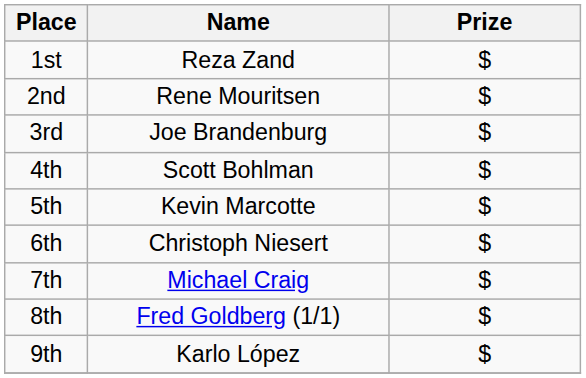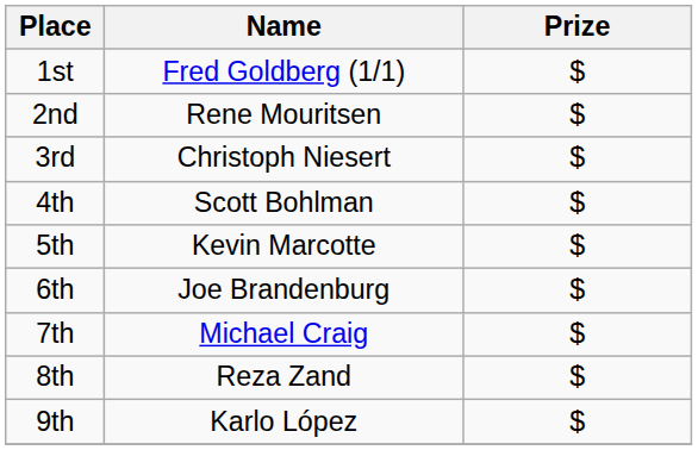 <table class="wikitable" style="text-align:center">
 <tr>
 <th width="50">Place</th>
 <th width="200">Name</th>
 <th width="125">Prize</th>
 </tr>
 <tr>
 <td>1st</td>
-<td>Reza Zand</td>
+<td><a href='#'>Fred Goldberg</a> (1/1)</td>
 <td>$</td>
 </tr>
 <tr>
 <td>2nd</td>
 <td>Rene Mouritsen</td>
 <td>$</td>
 </tr>
 <tr>
 <td>3rd</td>
-<td>Joe Brandenburg</td>
+<td>Christoph Niesert</td>
 <td>$</td>
 </tr>
 <tr>
 <td>4th</td>
 <td>Scott Bohlman</td>
 <td>$</td>
 </tr>
 <tr>
 <td>5th</td>
 <td>Kevin Marcotte</td>
 <td>$</td>
 </tr>
 <tr>
 <td>6th</td>
-<td>Christoph Niesert</td>
+<td>Joe Brandenburg</td>
 <td>$</td>
 </tr>
 <tr>
 <td>7th</td>
 <td><a href='#'>Michael Craig</a></td>
 <td>$</td>
 </tr>
 <tr>
 <td>8th</td>
-<td><a href='#'>Fred Goldberg</a> (1/1)</td>
+<td>Reza Zand</td>
 <td>$</td>
 </tr>
 <tr>
 <td>9th</td>
 <td>Karlo López</td>
 <td>$</td>
 </tr>
 <tr>
 </tr>
 </table>
